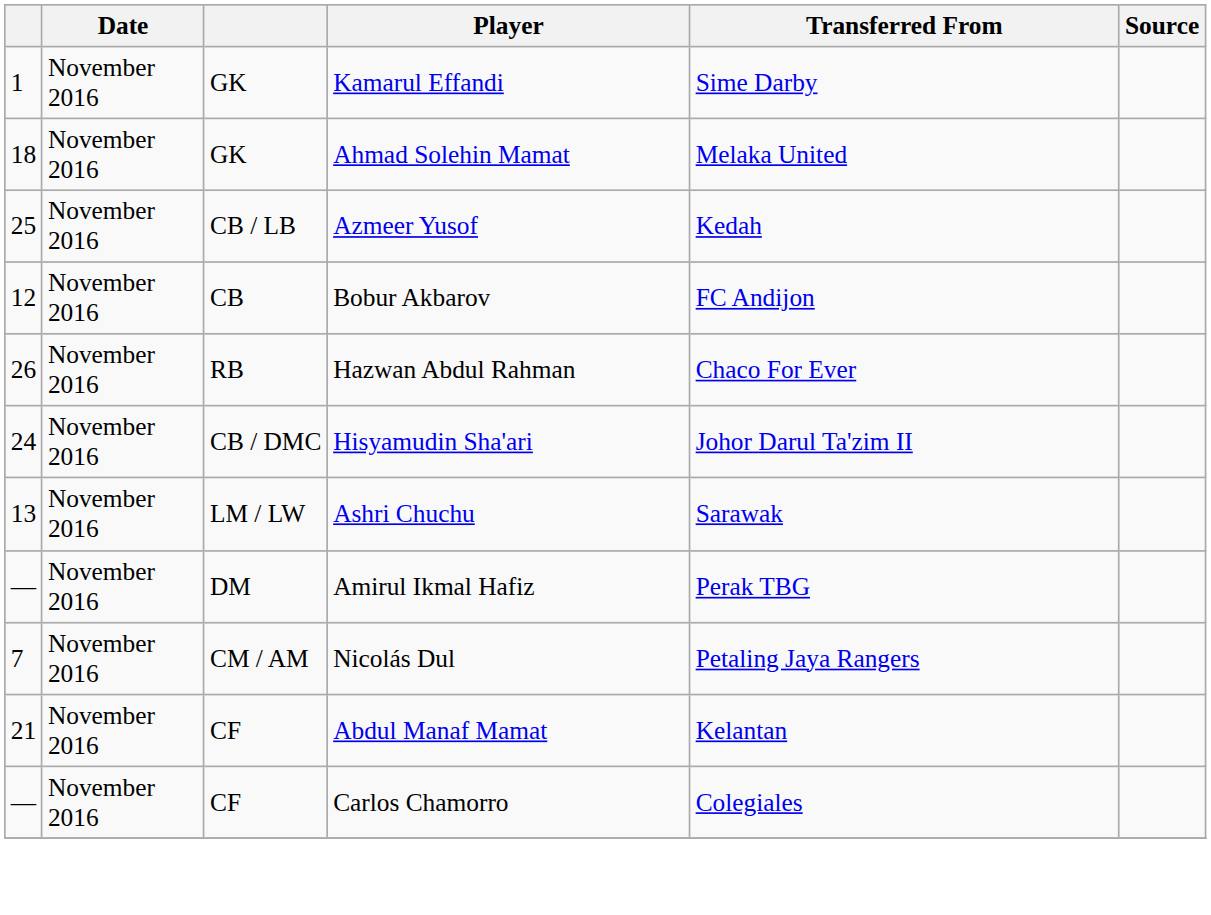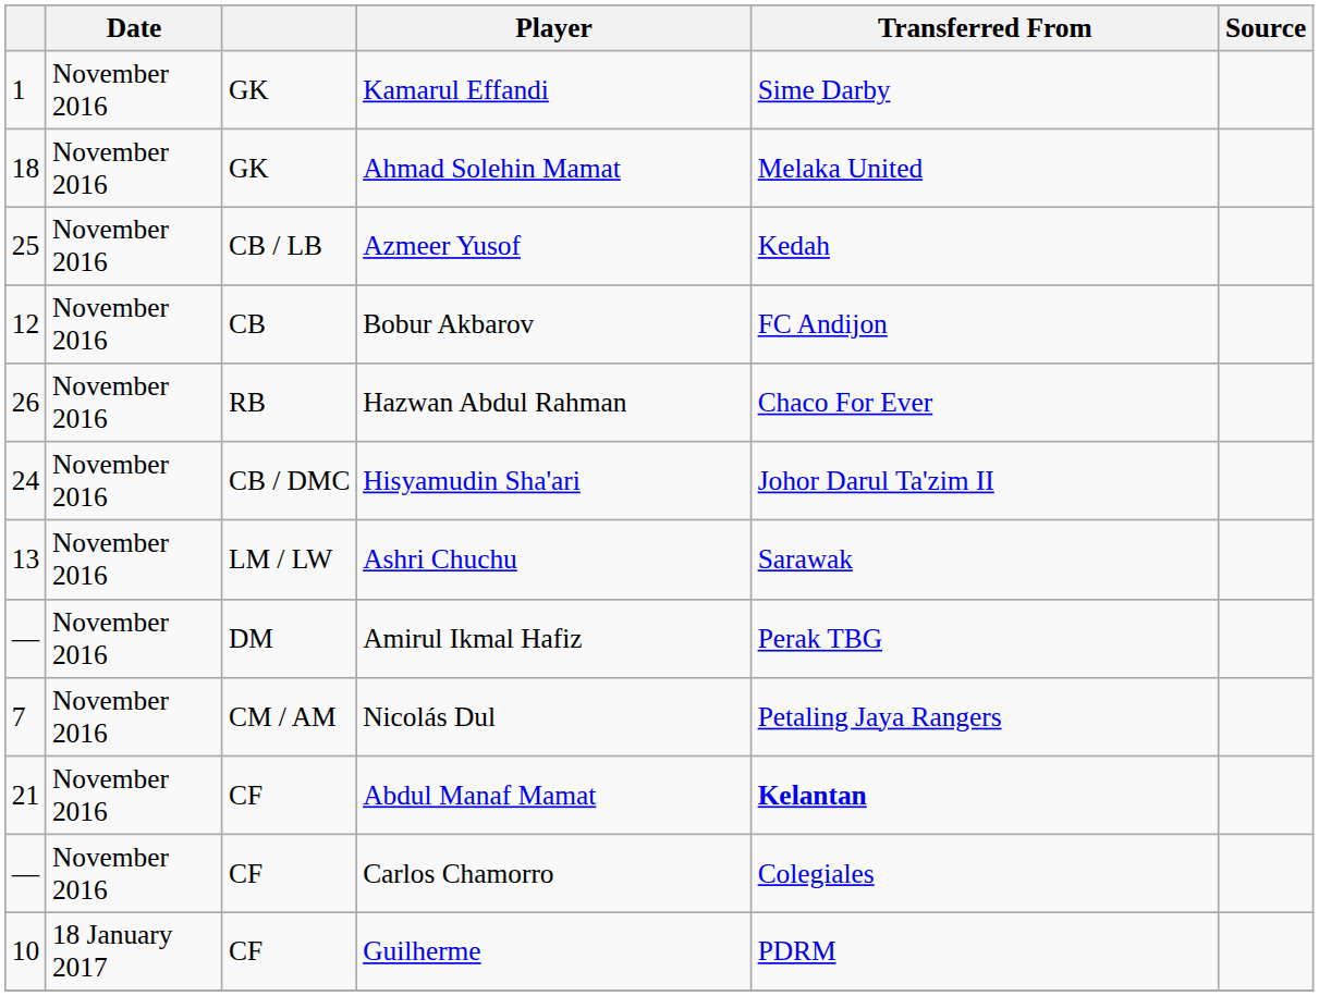 <table class="wikitable plainrowheaders sortable" style="font-size:95%">
 <tr>
 <th></th>
 <th scope="col" style="width:90px;">Date</th>
 <th></th>
 <th scope="col" style="width:210px;">Player</th>
 <th scope="col" style="width:250px;">Transferred From</th>
 <th>Source</th>
 </tr>
 <tr>
 <td>1</td>
 <td>November 2016</td>
 <td>GK</td>
 <td> <a href='#'>Kamarul Effandi</a></td>
 <td> <a href='#'>Sime Darby</a></td>
 <td></td>
 </tr>
 <tr>
 <td>18</td>
 <td>November 2016</td>
 <td>GK</td>
 <td> <a href='#'>Ahmad Solehin Mamat</a></td>
 <td> <a href='#'>Melaka United</a></td>
 <td></td>
 </tr>
 <tr>
 <td>25</td>
 <td>November 2016</td>
 <td>CB / LB</td>
 <td> <a href='#'>Azmeer Yusof</a></td>
 <td> <a href='#'>Kedah</a></td>
 <td></td>
 </tr>
 <tr>
 <td>12</td>
 <td>November 2016</td>
 <td>CB</td>
 <td> Bobur Akbarov</td>
 <td> <a href='#'>FC Andijon</a></td>
 <td></td>
 </tr>
 <tr>
 <td>26</td>
 <td>November 2016</td>
 <td>RB</td>
 <td> Hazwan Abdul Rahman</td>
 <td> <a href='#'>Chaco For Ever</a></td>
 <td></td>
 </tr>
 <tr>
 <td>24</td>
 <td>November 2016</td>
 <td>CB / DMC</td>
 <td> <a href='#'>Hisyamudin Sha'ari</a></td>
 <td> <a href='#'>Johor Darul Ta'zim II</a></td>
 <td></td>
 </tr>
 <tr>
 <td>13</td>
 <td>November 2016</td>
 <td>LM / LW</td>
 <td> <a href='#'>Ashri Chuchu</a></td>
 <td> <a href='#'>Sarawak</a></td>
 <td></td>
 </tr>
 <tr>
 <td>—</td>
 <td>November 2016</td>
 <td>DM</td>
 <td> Amirul Ikmal Hafiz</td>
 <td> <a href='#'>Perak TBG</a></td>
 <td></td>
 </tr>
 <tr>
 <td>7</td>
 <td>November 2016</td>
 <td>CM / AM</td>
 <td> Nicolás Dul</td>
 <td> <a href='#'>Petaling Jaya Rangers</a></td>
 <td></td>
 </tr>
 <tr>
 <td>21</td>
 <td>November 2016</td>
 <td>CF</td>
 <td> <a href='#'>Abdul Manaf Mamat</a></td>
-<td> <a href='#'>Kelantan</a></td>
+<td><strong> <a href='#'>Kelantan</a></strong></td>
 <td></td>
 </tr>
 <tr>
 <td>—</td>
 <td>November 2016</td>
 <td>CF</td>
 <td> Carlos Chamorro</td>
 <td> <a href='#'>Colegiales</a></td>
 <td></td>
 </tr>
 <tr>
+<td>10</td>
+<td>18 January 2017</td>
+<td>CF</td>
+<td> <a href='#'>Guilherme</a></td>
+<td> <a href='#'>PDRM</a></td>
+<td></td>
+</tr>
+<tr>
 </tr>
 </table>
